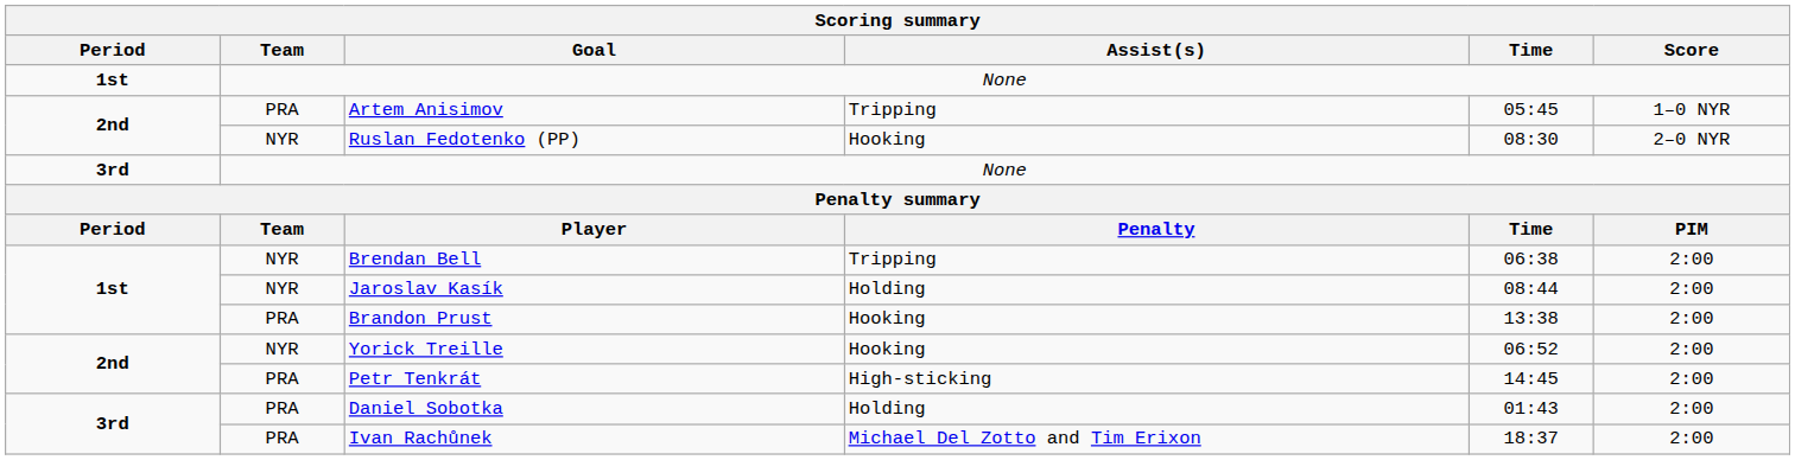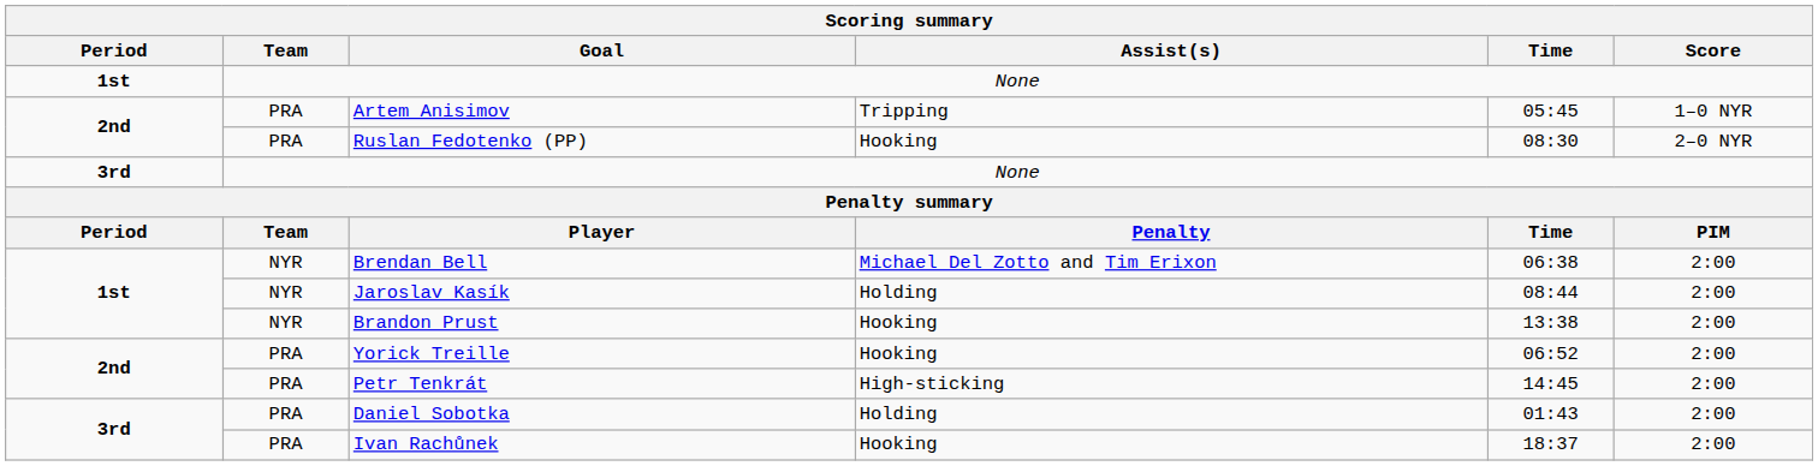 <table style="width:100%;" class="wikitable">
 <tr>
 <th colspan=6>Scoring summary</th>
 </tr>
 <tr>
 <th style="width:12%;">Period</th>
 <th style="width:7%;">Team</th>
 <th style="width:28%;">Goal</th>
 <th style="width:35%;">Assist(s)</th>
 <th style="width:7%;">Time</th>
 <th style="width:11%;">Score</th>
 </tr>
 <tr style="text-align:center;">
 <td><strong>1st</strong></td>
 <td colspan="6"><em>None</em></td>
 </tr>
 <tr>
 <td style="text-align:center;" rowspan="2"><strong>2nd</strong></td>
 <td align=center>PRA</td>
 <td><a href='#'>Artem Anisimov</a></td>
 <td>Tripping</td>
 <td align=center>05:45</td>
 <td align=center>1–0 NYR</td>
 </tr>
 <tr>
-<td align=center>NYR</td>
+<td align=center>PRA</td>
 <td><a href='#'>Ruslan Fedotenko</a> (PP)</td>
 <td>Hooking</td>
 <td align=center>08:30</td>
 <td align=center>2–0 NYR</td>
 </tr>
 <tr style="text-align:center;">
 <td><strong>3rd</strong></td>
 <td colspan="6"><em>None</em></td>
 </tr>
 <tr>
 <th colspan=6>Penalty summary</th>
 </tr>
 <tr>
 <th style="width:12%;">Period</th>
 <th style="width:7%;">Team</th>
 <th style="width:28%;">Player</th>
 <th style="width:35%;"><a href='#'>Penalty</a></th>
 <th style="width:7%;">Time</th>
 <th style="width:11%;">PIM</th>
 </tr>
 <tr>
 <td style="text-align:center;" rowspan="3"><strong>1st</strong></td>
 <td align=center>NYR</td>
 <td><a href='#'>Brendan Bell</a></td>
-<td>Tripping</td>
+<td><a href='#'>Michael Del Zotto</a> and <a href='#'>Tim Erixon</a></td>
 <td align=center>06:38</td>
 <td align=center>2:00</td>
 </tr>
 <tr>
 <td align=center>NYR</td>
 <td><a href='#'>Jaroslav Kasík</a></td>
 <td>Holding</td>
 <td align=center>08:44</td>
 <td align=center>2:00</td>
 </tr>
 <tr>
-<td align=center>PRA</td>
+<td align=center>NYR</td>
 <td><a href='#'>Brandon Prust</a></td>
 <td>Hooking</td>
 <td align=center>13:38</td>
 <td align=center>2:00</td>
 </tr>
 <tr>
 <td style="text-align:center;" rowspan="2"><strong>2nd</strong></td>
-<td align=center>NYR</td>
+<td align=center>PRA</td>
 <td><a href='#'>Yorick Treille</a></td>
 <td>Hooking</td>
 <td align=center>06:52</td>
 <td align=center>2:00</td>
 </tr>
 <tr>
 <td align=center>PRA</td>
 <td><a href='#'>Petr Tenkrát</a></td>
 <td>High-sticking</td>
 <td align=center>14:45</td>
 <td align=center>2:00</td>
 </tr>
 <tr>
 <td style="text-align:center;" rowspan="2"><strong>3rd</strong></td>
 <td align=center>PRA</td>
 <td><a href='#'>Daniel Sobotka</a></td>
 <td>Holding</td>
 <td align=center>01:43</td>
 <td align=center>2:00</td>
 </tr>
 <tr>
 <td align=center>PRA</td>
 <td><a href='#'>Ivan Rachůnek</a></td>
-<td><a href='#'>Michael Del Zotto</a> and <a href='#'>Tim Erixon</a></td>
+<td>Hooking</td>
 <td align=center>18:37</td>
 <td align=center>2:00</td>
 </tr>
 </table>
